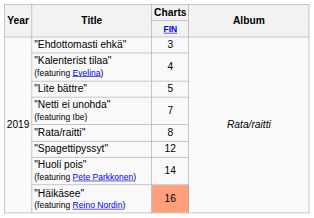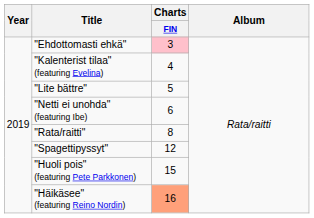 <table class="wikitable">
 <tr>
 <th align="center" rowspan="2">Year</th>
 <th align="center" rowspan="2" width="180">Title</th>
 <th align="center" colspan="1">Charts</th>
 <th align="center" rowspan="2" width="180">Album</th>
 </tr>
 <tr>
 <th width="20"><small><a href='#'>FIN</a></small><br></th>
 </tr>
 <tr>
 <td align="center" rowspan="8">2019</td>
 <td>"Ehdottomasti ehkä"</td>
-<td align="center">3</td>
+<td align="center" style="background: pink;">3</td>
 <td align="center" rowspan="8"><em>Rata/raitti</em></td>
 </tr>
 <tr>
 <td>"Kalenterist tilaa" <br><small>(featuring <a href='#'>Evelina</a>)</small></td>
 <td align="center">4</td>
 </tr>
 <tr>
 <td>"Lite bättre"</td>
 <td align="center">5</td>
 </tr>
 <tr>
 <td>"Netti ei unohda" <br><small>(featuring Ibe)</small></td>
-<td align="center">7</td>
+<td align="center">6</td>
 </tr>
 <tr>
 <td>"Rata/raitti"</td>
 <td align="center">8</td>
 </tr>
 <tr>
 <td>"Spagettipyssyt"</td>
 <td align="center">12</td>
 </tr>
 <tr>
 <td>"Huoli pois" <br><small>(featuring <a href='#'>Pete Parkkonen</a>)</small></td>
-<td align="center">14</td>
+<td align="center">15</td>
 </tr>
 <tr>
 <td>"Häikäsee" <br><small>(featuring <a href='#'>Reino Nordin</a>)</small></td>
 <td align="center" style="background: lightsalmon;">16</td>
 </tr>
 </table>
